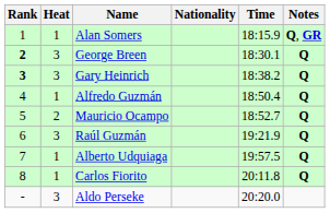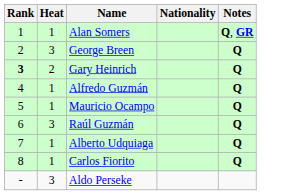 <table class="wikitable sortable" style="text-align:center">
 <tr>
 <th>Rank</th>
 <th>Heat</th>
 <th>Name</th>
 <th>Nationality</th>
-<th>Time</th>
 <th>Notes</th>
 </tr>
 <tr bgcolor=ccffcc>
 <td>1</td>
 <td>1</td>
 <td align=left><a href='#'>Alan Somers</a></td>
 <td align=left></td>
-<td>18:15.9</td>
 <td><strong>Q</strong>, <strong><a href='#'>GR</a></strong></td>
 </tr>
 <tr bgcolor=ccffcc>
-<td><strong>2</strong></td>
+<td>2</td>
 <td>3</td>
 <td align=left><a href='#'>George Breen</a></td>
 <td align=left></td>
-<td>18:30.1</td>
 <td><strong>Q</strong></td>
 </tr>
 <tr bgcolor=ccffcc>
 <td><strong>3</strong></td>
-<td>3</td>
+<td>2</td>
 <td align=left><a href='#'>Gary Heinrich</a></td>
 <td align=left></td>
-<td>18:38.2</td>
 <td><strong>Q</strong></td>
 </tr>
 <tr bgcolor=ccffcc>
 <td>4</td>
 <td>1</td>
 <td align=left><a href='#'>Alfredo Guzmán</a></td>
 <td align=left></td>
-<td>18:50.4</td>
 <td><strong>Q</strong></td>
 </tr>
 <tr bgcolor=ccffcc>
 <td>5</td>
-<td>2</td>
+<td>1</td>
 <td align=left><a href='#'>Mauricio Ocampo</a></td>
 <td align=left></td>
-<td>18:52.7</td>
 <td><strong>Q</strong></td>
 </tr>
 <tr bgcolor=ccffcc>
 <td>6</td>
 <td>3</td>
 <td align=left><a href='#'>Raúl Guzmán</a></td>
 <td align=left></td>
-<td>19:21.9</td>
 <td><strong>Q</strong></td>
 </tr>
 <tr bgcolor=ccffcc>
 <td>7</td>
 <td>1</td>
 <td align=left><a href='#'>Alberto Udquiaga</a></td>
 <td align=left></td>
-<td>19:57.5</td>
 <td><strong>Q</strong></td>
 </tr>
 <tr bgcolor=ccffcc>
 <td>8</td>
 <td>1</td>
 <td align=left><a href='#'>Carlos Fiorito</a></td>
 <td align=left></td>
-<td>20:11.8</td>
 <td><strong>Q</strong></td>
 </tr>
 <tr>
 <td>-</td>
 <td>3</td>
 <td align=left><a href='#'>Aldo Perseke</a></td>
 <td align=left></td>
-<td>20:20.0</td>
 <td></td>
 </tr>
 </table>
